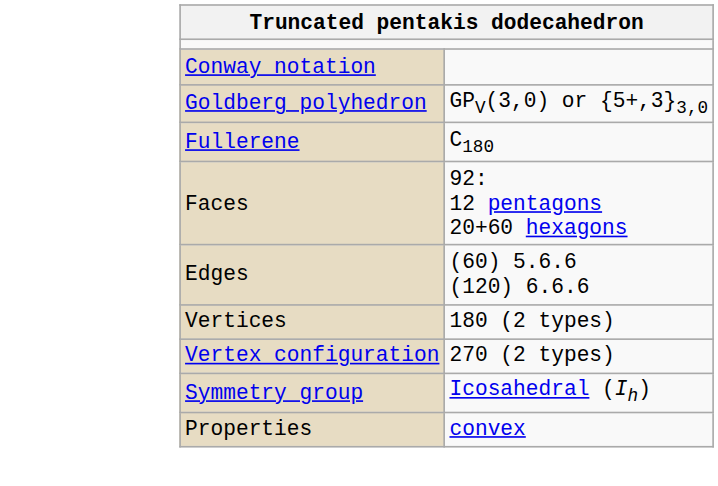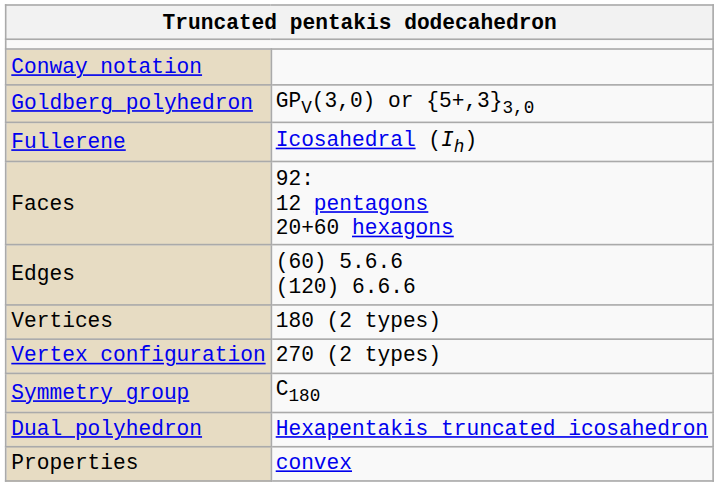 <table class=wikitable align="right">
 <tr>
 <th bgcolor=#e7dcc3 colspan=2>Truncated pentakis dodecahedron</th>
 </tr>
 <tr>
 <td align=center colspan=2></td>
 </tr>
 <tr>
 <td bgcolor=#e7dcc3><a href='#'>Conway notation</a></td>
 <td></td>
 </tr>
 <tr>
 <td bgcolor=#e7dcc3><a href='#'>Goldberg polyhedron</a></td>
 <td>GP<sub>V</sub>(3,0) or {5+,3}<sub>3,0</sub></td>
 </tr>
 <tr>
 <td bgcolor=#e7dcc3><a href='#'>Fullerene</a></td>
-<td>C<sub>180</sub></td>
+<td><a href='#'>Icosahedral</a> (<em>I</em><sub><em>h</em></sub>)</td>
 </tr>
 <tr>
 <td bgcolor=#e7dcc3>Faces</td>
 <td>92:<br>12 <a href='#'>pentagons</a><br>20+60 <a href='#'>hexagons</a></td>
 </tr>
 <tr>
 <td bgcolor=#e7dcc3>Edges</td>
 <td>(60) 5.6.6<br>(120) 6.6.6</td>
 </tr>
 <tr>
 <td bgcolor=#e7dcc3>Vertices</td>
 <td>180 (2 types)</td>
 </tr>
 <tr>
 <td bgcolor=#e7dcc3><a href='#'>Vertex configuration</a></td>
 <td>270 (2 types)</td>
 </tr>
 <tr>
 <td bgcolor=#e7dcc3><a href='#'>Symmetry group</a></td>
-<td><a href='#'>Icosahedral</a> (<em>I</em><sub><em>h</em></sub>)</td>
+<td>C<sub>180</sub></td>
+</tr>
+<tr>
+<td bgcolor=#e7dcc3><a href='#'>Dual polyhedron</a></td>
+<td><a href='#'>Hexapentakis truncated icosahedron</a></td>
 </tr>
 <tr>
 <td bgcolor=#e7dcc3>Properties</td>
 <td><a href='#'>convex</a></td>
 </tr>
 </table>
